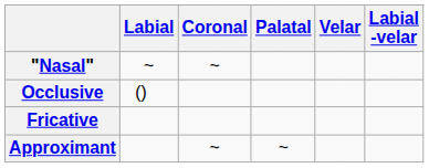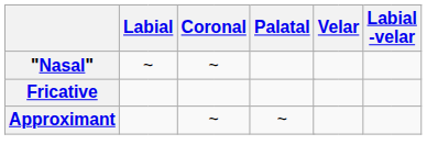 <table class=wikitable style=text-align:center>
 <tr>
 <th></th>
 <th colspan=2><a href='#'>Labial</a></th>
 <th colspan=2><a href='#'>Coronal</a></th>
 <th colspan=2><a href='#'>Palatal</a></th>
 <th colspan=2><a href='#'>Velar</a></th>
 <th colspan=2><a href='#'>Labial<br>-velar</a></th>
 </tr>
 <tr>
 <th>"<a href='#'>Nasal</a>"</th>
 <td colspan=2> ~ </td>
 <td colspan=2> ~ </td>
 <td colspan=2></td>
 <td colspan=2></td>
 <td colspan=2></td>
-</tr>
-<tr>
-<th><a href='#'>Occlusive</a></th>
-<td style=border-right:0>()</td>
-<td style=border-left:0></td>
-<td style=border-right:0></td>
-<td style="border-left:0"></td>
-<td style=border-right:0></td>
-<td style=border-left:0></td>
-<td style=border-right:0></td>
-<td style=border-left:0></td>
-<td style=border-right:0></td>
-<td style=border-left:0></td>
 </tr>
 <tr>
 <th><a href='#'>Fricative</a></th>
 <td style=border-right:0></td>
 <td style=border-left:0></td>
 <td style=border-right:0></td>
 <td style="border-left:0"></td>
 <td colspan=2></td>
 <td style=border-right:0></td>
 <td style=border-left:0></td>
 <td style=border-right:0></td>
 <td style=border-left:0></td>
 </tr>
 <tr>
 <th><a href='#'>Approximant</a></th>
 <td colspan=2></td>
 <td colspan=2> ~ </td>
 <td colspan=2> ~ </td>
 <td colspan=2></td>
 <td colspan=2></td>
 </tr>
 </table>
